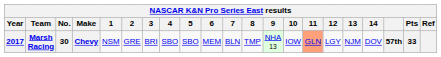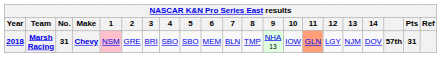 <table class="wikitable" style="text-align:center; font-size:75%">
 <tr>
 <th colspan=45><a href='#'>NASCAR K&N Pro Series East</a> results</th>
 </tr>
 <tr>
 <th>Year</th>
 <th>Team</th>
 <th>No.</th>
 <th>Make</th>
 <th>1</th>
 <th>2</th>
 <th>3</th>
 <th>4</th>
 <th>5</th>
 <th>6</th>
 <th>7</th>
 <th>8</th>
 <th>9</th>
 <th>10</th>
 <th>11</th>
 <th>12</th>
 <th>13</th>
 <th>14</th>
 <th></th>
 <th>Pts</th>
 <th>Ref</th>
 </tr>
 <tr>
-<th><a href='#'>2017</a></th>
+<th><a href='#'>2018</a></th>
 <th><a href='#'>Marsh Racing</a></th>
-<th>30</th>
+<th>31</th>
 <th><a href='#'>Chevy</a></th>
-<td><a href='#'>NSM</a></td>
+<td style="background: pink;"><a href='#'>NSM</a></td>
 <td><a href='#'>GRE</a></td>
 <td><a href='#'>BRI</a></td>
 <td><a href='#'>SBO</a></td>
 <td><a href='#'>SBO</a></td>
 <td><a href='#'>MEM</a></td>
 <td><a href='#'>BLN</a></td>
 <td><a href='#'>TMP</a></td>
 <td style="background:#DFFFDF;"><a href='#'>NHA</a><br><small>13</small></td>
 <td><a href='#'>IOW</a></td>
 <td style="background: lightsalmon;"><a href='#'>GLN</a></td>
 <td><a href='#'>LGY</a></td>
 <td><a href='#'>NJM</a></td>
 <td><a href='#'>DOV</a></td>
 <th>57th</th>
-<th>33</th>
+<th>31</th>
 <th></th>
 </tr>
 </table>
